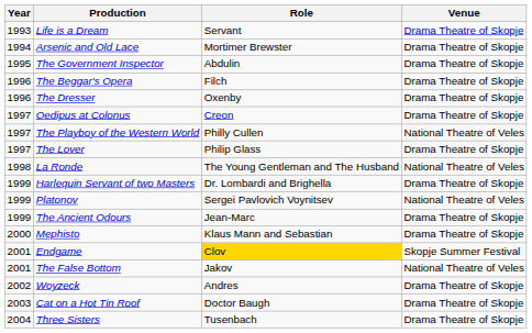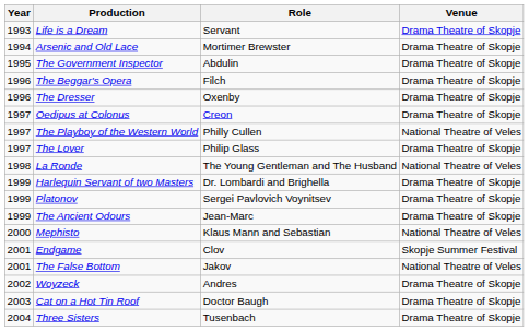 <table class="wikitable sortable">
 <tr>
 <th>Year</th>
 <th>Production</th>
 <th>Role</th>
 <th>Venue</th>
 </tr>
 <tr>
 <td>1993</td>
 <td><em><a href='#'>Life is a Dream</a></em></td>
 <td>Servant</td>
 <td><a href='#'>Drama Theatre of Skopje</a></td>
 </tr>
 <tr>
 <td>1994</td>
 <td><em><a href='#'>Arsenic and Old Lace</a></em></td>
 <td>Mortimer Brewster</td>
 <td>Drama Theatre of Skopje</td>
 </tr>
 <tr>
 <td>1995</td>
 <td><em><a href='#'>The Government Inspector</a></em></td>
 <td>Abdulin</td>
 <td>Drama Theatre of Skopje</td>
 </tr>
 <tr>
 <td>1996</td>
 <td><em><a href='#'>The Beggar's Opera</a></em></td>
 <td>Filch</td>
 <td>Drama Theatre of Skopje</td>
 </tr>
 <tr>
 <td>1996</td>
 <td><em><a href='#'>The Dresser</a></em></td>
 <td>Oxenby</td>
 <td>Drama Theatre of Skopje</td>
 </tr>
 <tr>
 <td>1997</td>
 <td><em><a href='#'>Oedipus at Colonus</a></em></td>
 <td><a href='#'>Creon</a></td>
 <td>Drama Theatre of Skopje</td>
 </tr>
 <tr>
 <td>1997</td>
 <td><em><a href='#'>The Playboy of the Western World</a></em></td>
 <td>Philly Cullen</td>
 <td>National Theatre of Veles</td>
 </tr>
 <tr>
 <td>1997</td>
 <td><em><a href='#'>The Lover</a></em></td>
 <td>Philip Glass</td>
 <td>Drama Theatre of Skopje</td>
 </tr>
 <tr>
 <td>1998</td>
 <td><em><a href='#'>La Ronde</a></em></td>
 <td>The Young Gentleman and The Husband</td>
 <td>National Theatre of Veles</td>
 </tr>
 <tr>
 <td>1999</td>
 <td><em><a href='#'>Harlequin Servant of two Masters</a></em></td>
 <td>Dr. Lombardi and Brighella</td>
 <td>Drama Theatre of Skopje</td>
 </tr>
 <tr>
 <td>1999</td>
 <td><em><a href='#'>Platonov</a></em></td>
 <td>Sergei Pavlovich Voynitsev</td>
-<td>National Theatre of Veles</td>
+<td>Drama Theatre of Skopje</td>
 </tr>
 <tr>
 <td>1999</td>
 <td><em><a href='#'>The Ancient Odours</a></em></td>
 <td>Jean-Marc</td>
 <td>Drama Theatre of Skopje</td>
 </tr>
 <tr>
 <td>2000</td>
 <td><em><a href='#'>Mephisto</a></em></td>
 <td>Klaus Mann and Sebastian</td>
-<td>Drama Theatre of Skopje</td>
+<td>National Theatre of Veles</td>
 </tr>
 <tr>
 <td>2001</td>
 <td><em><a href='#'>Endgame</a></em></td>
-<td style="background: gold;">Clov</td>
+<td>Clov</td>
 <td>Skopje Summer Festival</td>
 </tr>
 <tr>
 <td>2001</td>
 <td><em><a href='#'>The False Bottom</a></em></td>
 <td>Jakov</td>
 <td>National Theatre of Veles</td>
 </tr>
 <tr>
 <td>2002</td>
 <td><em><a href='#'>Woyzeck</a></em></td>
 <td>Andres</td>
 <td>Drama Theatre of Skopje</td>
 </tr>
 <tr>
 <td>2003</td>
 <td><em><a href='#'>Cat on a Hot Tin Roof</a></em></td>
 <td>Doctor Baugh</td>
 <td>Drama Theatre of Skopje</td>
 </tr>
 <tr>
 <td>2004</td>
 <td><em><a href='#'>Three Sisters</a></em></td>
 <td>Tusenbach</td>
 <td>Drama Theatre of Skopje</td>
 </tr>
 </table>
